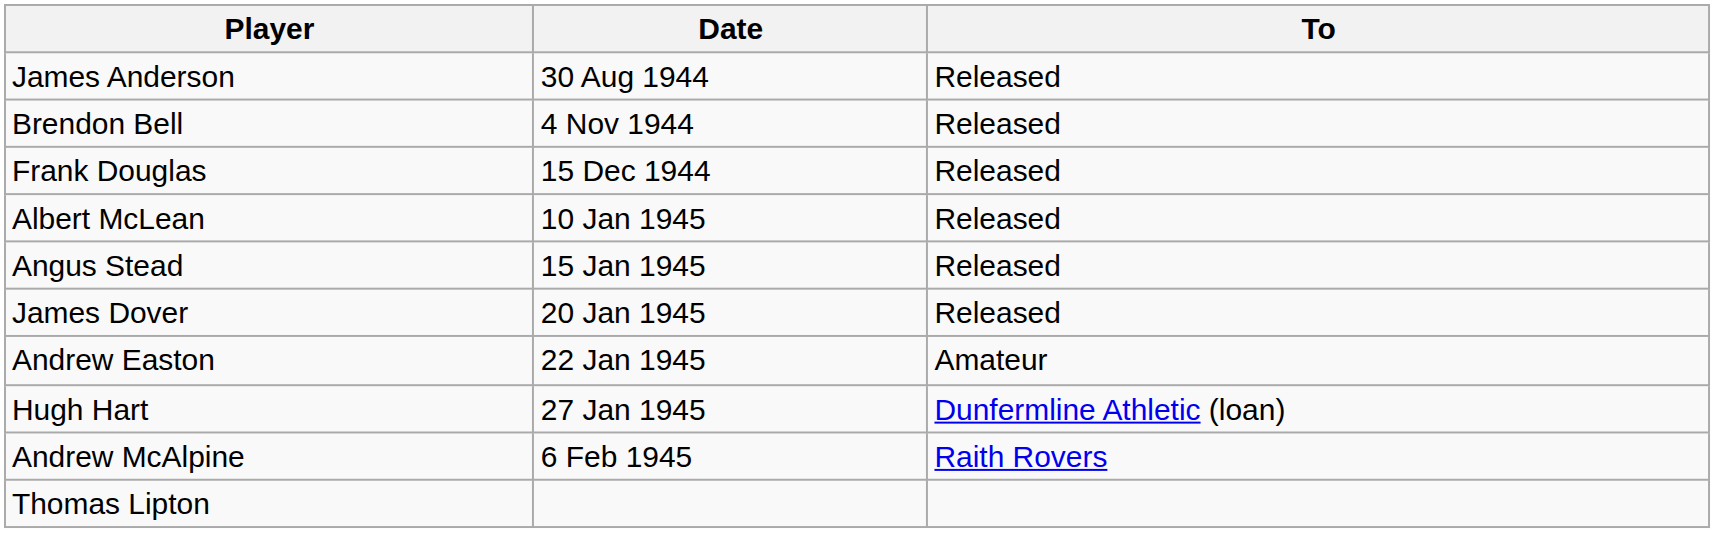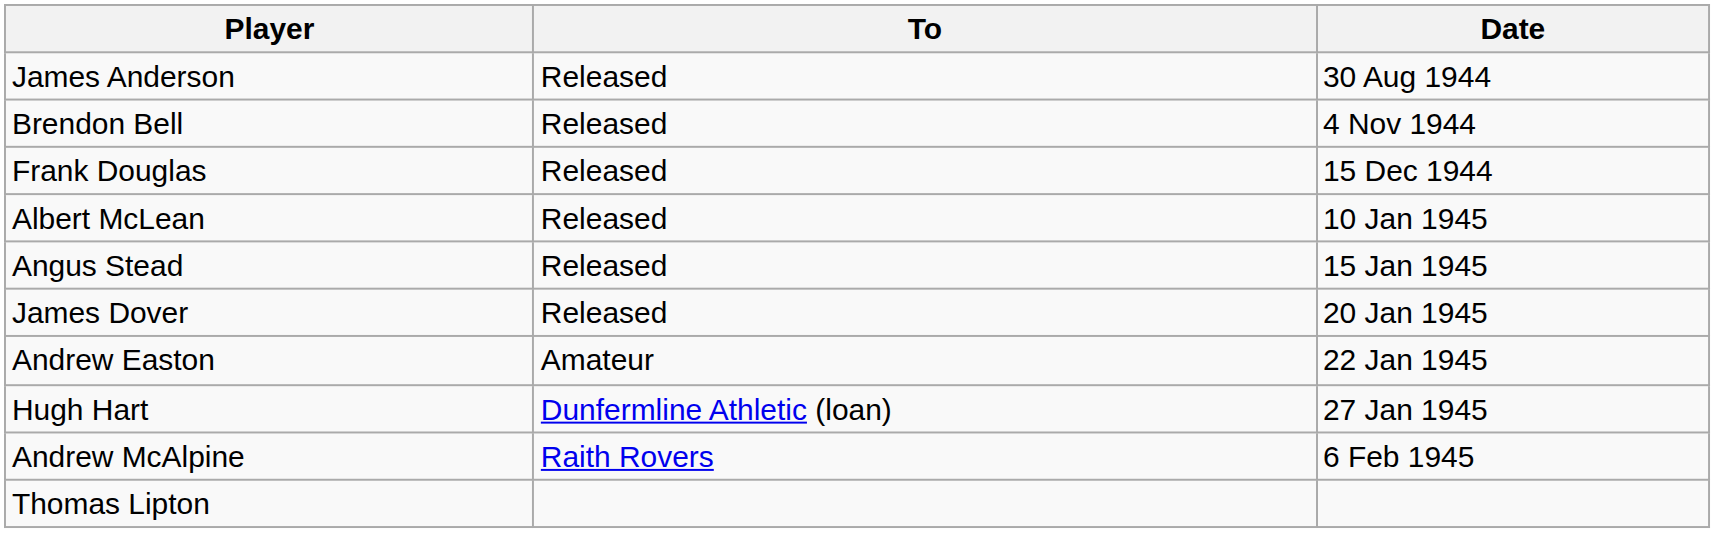 <table class="wikitable" style="text-align:center; font-size:95%;width:98%; text-align:left">
 <tr>
 <th>Player</th>
+<th>To</th>
 <th>Date</th>
-<th>To</th>
 </tr>
 <tr>
 <td> James Anderson</td>
+<td> Released</td>
 <td>30 Aug 1944</td>
-<td> Released</td>
 </tr>
 <tr>
 <td> Brendon Bell</td>
+<td> Released</td>
 <td>4 Nov 1944</td>
-<td> Released</td>
 </tr>
 <tr>
 <td> Frank Douglas</td>
+<td> Released</td>
 <td>15 Dec 1944</td>
-<td> Released</td>
 </tr>
 <tr>
 <td> Albert McLean</td>
+<td> Released</td>
 <td>10 Jan 1945</td>
-<td> Released</td>
 </tr>
 <tr>
 <td> Angus Stead</td>
+<td> Released</td>
 <td>15 Jan 1945</td>
-<td> Released</td>
 </tr>
 <tr>
 <td> James Dover</td>
+<td> Released</td>
 <td>20 Jan 1945</td>
-<td> Released</td>
 </tr>
 <tr>
 <td> Andrew Easton</td>
+<td> Amateur</td>
 <td>22 Jan 1945</td>
-<td> Amateur</td>
 </tr>
 <tr>
 <td> Hugh Hart</td>
+<td> <a href='#'>Dunfermline Athletic</a> (loan)</td>
 <td>27 Jan 1945</td>
-<td> <a href='#'>Dunfermline Athletic</a> (loan)</td>
 </tr>
 <tr>
 <td> Andrew McAlpine</td>
+<td> <a href='#'>Raith Rovers</a></td>
 <td>6 Feb 1945</td>
-<td> <a href='#'>Raith Rovers</a></td>
 </tr>
 <tr>
 <td> Thomas Lipton</td>
 <td></td>
 <td></td>
 </tr>
 </table>
